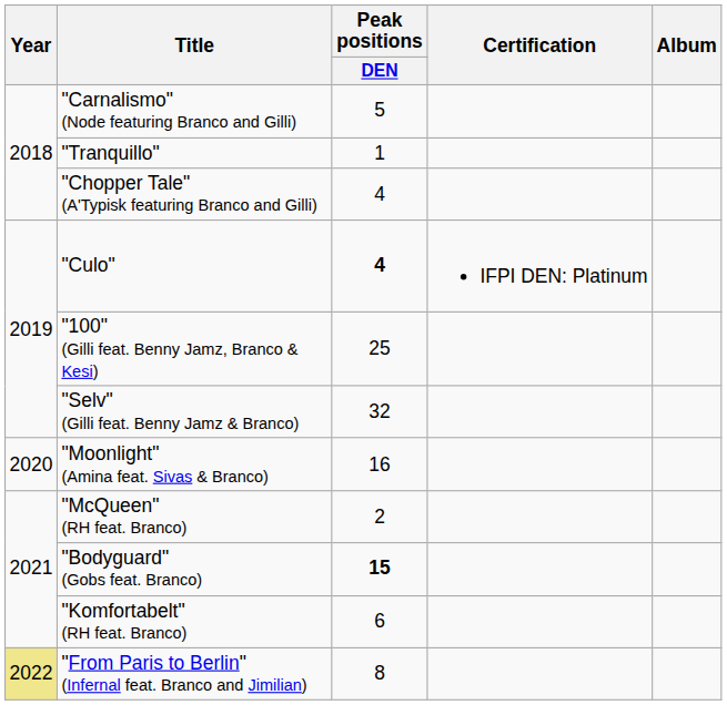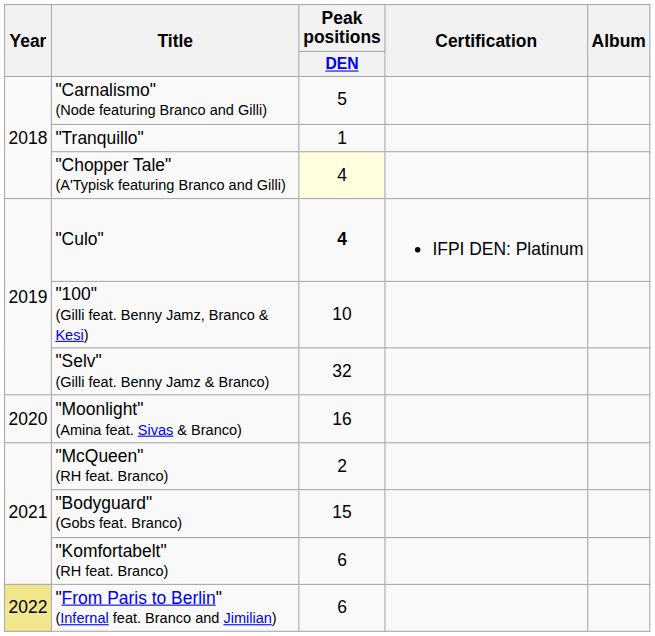 <table class="wikitable">
 <tr>
 <th align="center" rowspan="2" width="10">Year</th>
 <th align="center" rowspan="2" width="220">Title</th>
 <th align="center" colspan="1" width="20">Peak positions</th>
 <th align="center" rowspan="2">Certification</th>
 <th align="center" rowspan="2">Album</th>
 </tr>
 <tr>
 <th scope="col" style="width:3em;font-size:90%;"><a href='#'>DEN</a><br></th>
 </tr>
 <tr>
 <td style="text-align:center;" rowspan=3>2018</td>
 <td>"Carnalismo" <br><small>(Node featuring Branco and Gilli)</small></td>
 <td style="text-align:center;">5<br></td>
 <td style="text-align:center;"></td>
 <td style="text-align:center;"></td>
 </tr>
 <tr>
 <td>"Tranquillo"<br></td>
 <td style="text-align:center;">1<br></td>
 <td style="text-align:center;"></td>
 <td style="text-align:center;"></td>
 </tr>
 <tr>
 <td>"Chopper Tale" <br><small>(A'Typisk featuring Branco and Gilli)</small></td>
-<td style="text-align:center;">4<br></td>
+<td style="background: lightyellow; text-align:center;">4<br></td>
 <td style="text-align:center;"></td>
 <td style="text-align:center;"></td>
 </tr>
 <tr>
 <td style="text-align:center;" rowspan=3>2019</td>
 <td>"Culo"<br></td>
 <td style="text-align:center;"><strong>4<br></strong></td>
 <td style="text-align:center;"><br><ul><li>IFPI DEN: Platinum</li></ul></td>
 <td style="text-align:center;"></td>
 </tr>
 <tr>
 <td>"100"<br><small>(Gilli feat. Benny Jamz, Branco & <a href='#'>Kesi</a>)</small></td>
-<td style="text-align:center;">25</td>
+<td style="text-align:center;">10</td>
 <td style="text-align:center;"></td>
 <td style="text-align:center;"></td>
 </tr>
 <tr>
 <td>"Selv" <br><small>(Gilli feat. Benny Jamz & Branco)</small></td>
 <td style="text-align:center;">32</td>
 <td style="text-align:center;"></td>
 <td style="text-align:center;"></td>
 </tr>
 <tr>
 <td style="text-align:center;">2020</td>
 <td>"Moonlight"<br><small>(Amina feat. <a href='#'>Sivas</a> & Branco)</small></td>
 <td style="text-align:center;">16</td>
 <td style="text-align:center;"></td>
 <td style="text-align:center;"></td>
 </tr>
 <tr>
 <td style="text-align:center;" rowspan="3">2021</td>
 <td>"McQueen"<br><small>(RH feat. Branco)</small></td>
 <td style="text-align:center;">2</td>
 <td style="text-align:center;"></td>
 <td style="text-align:center;"></td>
 </tr>
 <tr>
 <td>"Bodyguard"<br><small>(Gobs feat. Branco)</small></td>
-<td style="text-align:center;"><strong>15<br></strong></td>
+<td style="text-align:center;">15<br></td>
 <td style="text-align:center;"></td>
 <td style="text-align:center;"></td>
 </tr>
 <tr>
 <td>"Komfortabelt"<br><small>(RH feat. Branco)</small></td>
 <td style="text-align:center;">6<br></td>
 <td style="text-align:center;"></td>
 <td style="text-align:center;"></td>
 </tr>
 <tr>
 <td style="background: khaki; text-align:center;">2022</td>
 <td>"<a href='#'>From Paris to Berlin</a>"<br><small>(<a href='#'>Infernal</a> feat. Branco and <a href='#'>Jimilian</a>)</small></td>
-<td style="text-align:center;">8<br></td>
+<td style="text-align:center;">6<br></td>
 <td style="text-align:center;"></td>
 <td style="text-align:center;"></td>
 </tr>
 </table>
